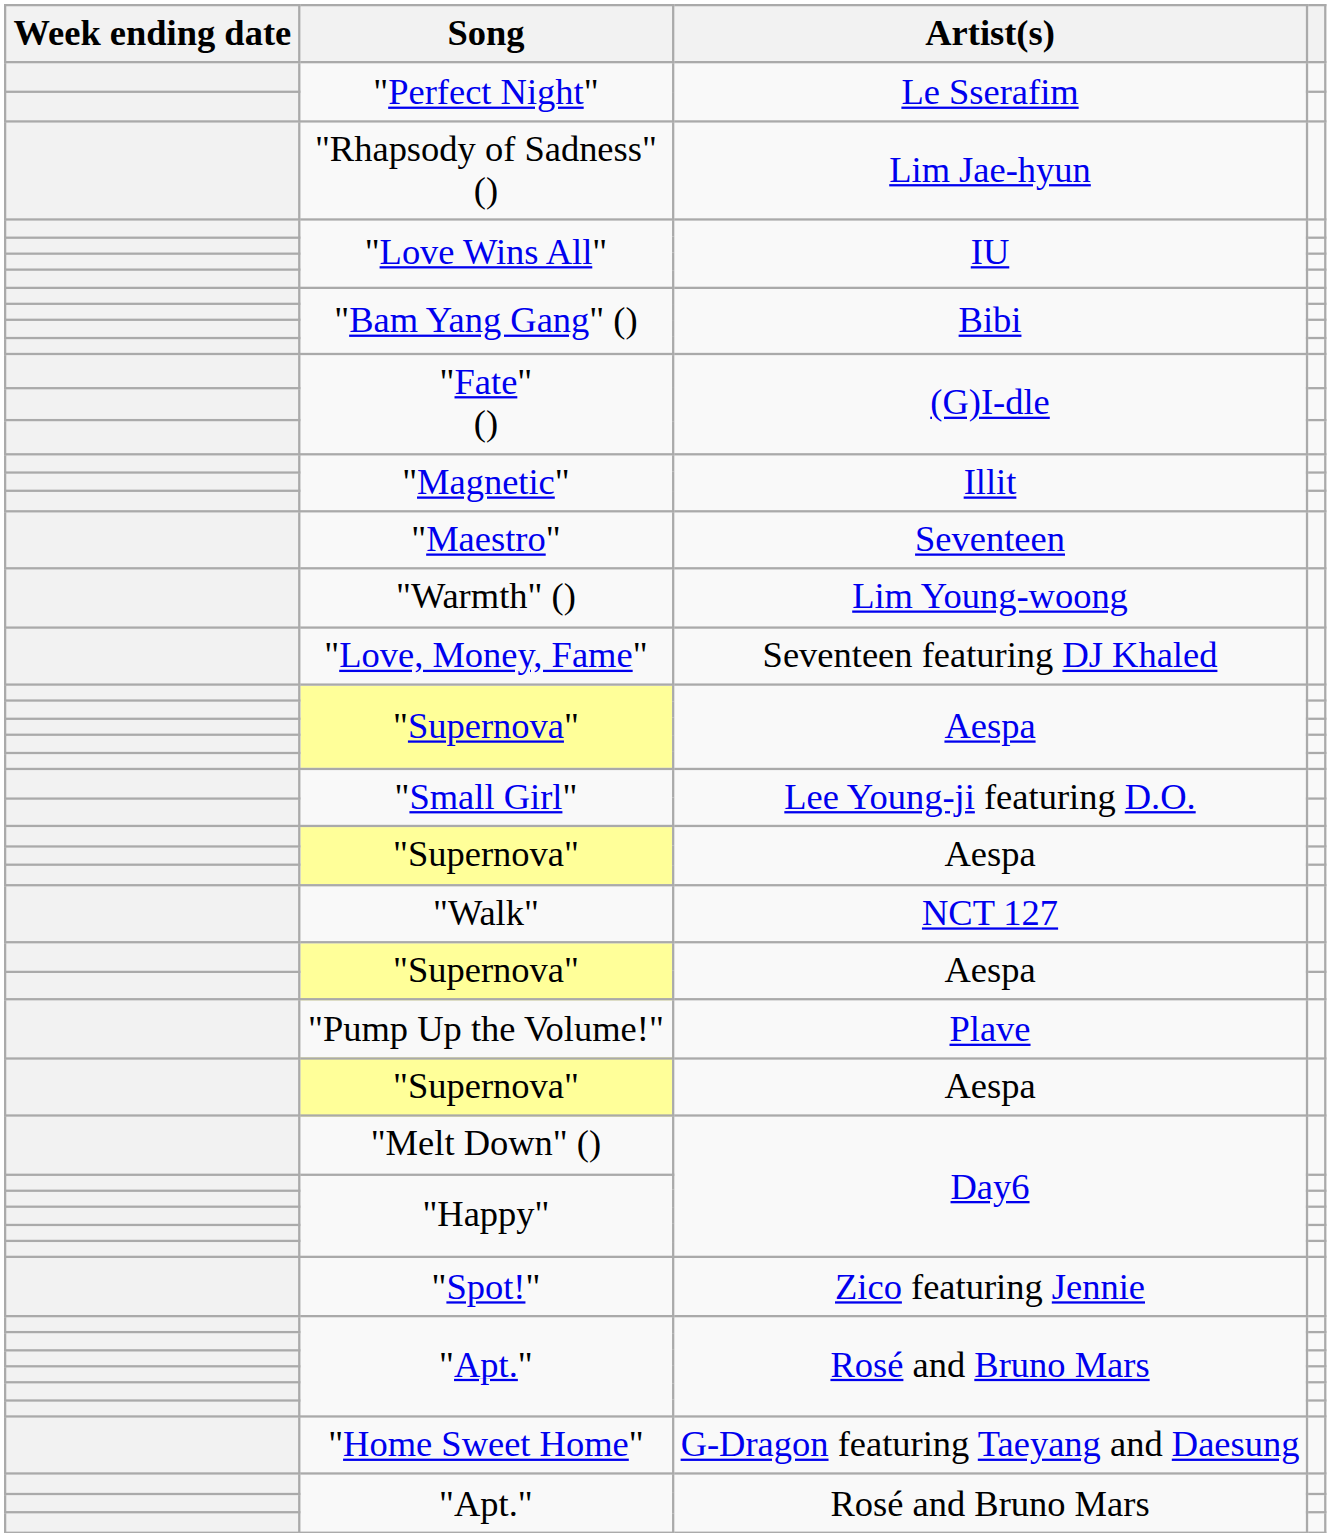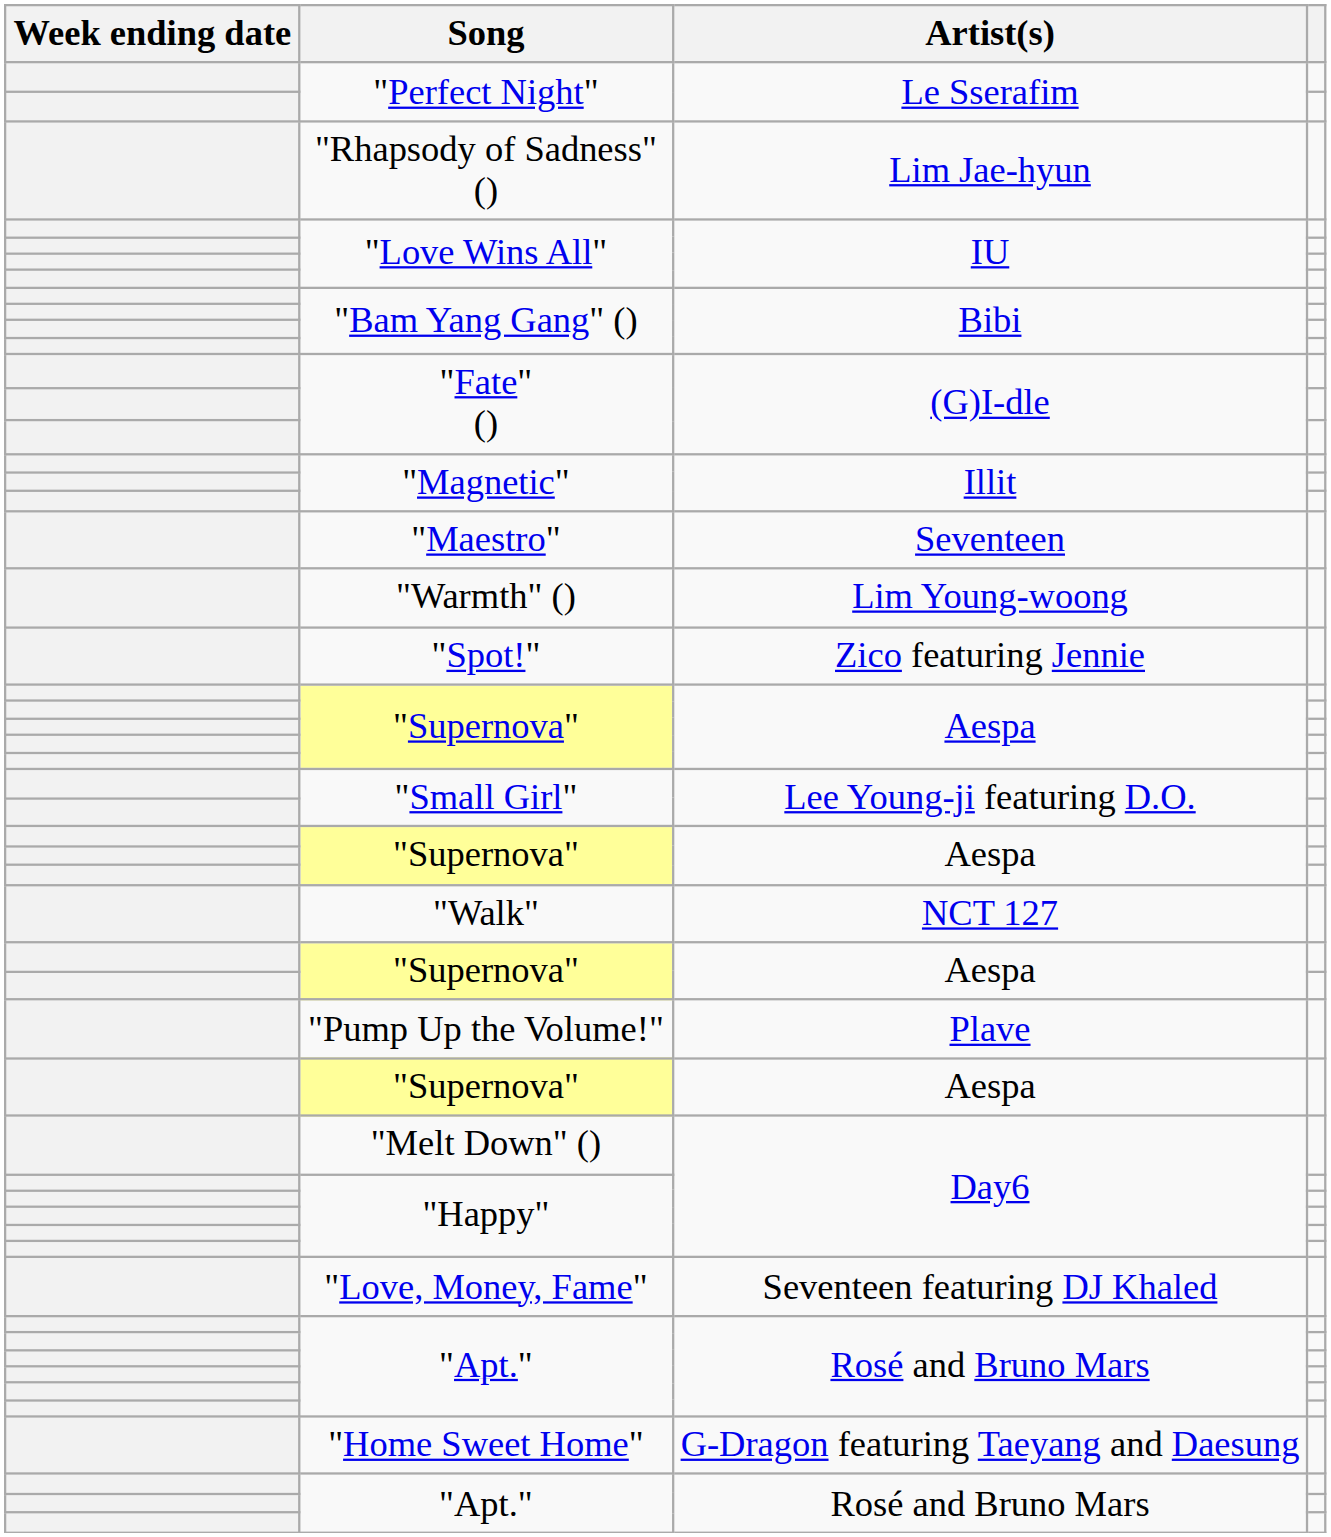 <table class="wikitable sortable plainrowheaders" style="text-align:center">
 <tr>
 <th scope="col">Week ending date</th>
 <th scope="col">Song</th>
 <th scope="col">Artist(s)</th>
 <th scope="col" class="unsortable"></th>
 </tr>
 <tr>
 <th scope="row"></th>
 <td rowspan="2">"<a href='#'>Perfect Night</a>"</td>
 <td rowspan="2"><a href='#'>Le Sserafim</a></td>
 <td></td>
 </tr>
 <tr>
 <th scope="row"></th>
 <td></td>
 </tr>
 <tr>
 <th scope="row"></th>
 <td>"Rhapsody of Sadness"<br> ()</td>
 <td><a href='#'>Lim Jae-hyun</a></td>
 <td></td>
 </tr>
 <tr>
 <th scope="row"></th>
 <td rowspan="4">"<a href='#'>Love Wins All</a>"</td>
 <td rowspan="4"><a href='#'>IU</a></td>
 <td></td>
 </tr>
 <tr>
 <th scope="row"></th>
 <td></td>
 </tr>
 <tr>
 <th scope="row"></th>
 <td></td>
 </tr>
 <tr>
 <th scope="row"></th>
 <td></td>
 </tr>
 <tr>
 <th scope="row"></th>
 <td rowspan="4">"<a href='#'>Bam Yang Gang</a>" ()</td>
 <td rowspan="4"><a href='#'>Bibi</a></td>
 <td></td>
 </tr>
 <tr>
 <th scope="row"></th>
 <td></td>
 </tr>
 <tr>
 <th scope="row"></th>
 <td></td>
 </tr>
 <tr>
 <th scope="row"></th>
 <td></td>
 </tr>
 <tr>
 <th scope="row"></th>
 <td rowspan="3">"<a href='#'>Fate</a>"<br> ()</td>
 <td rowspan="3"><a href='#'>(G)I-dle</a></td>
 <td></td>
 </tr>
 <tr>
 <th scope="row"></th>
 <td></td>
 </tr>
 <tr>
 <th scope="row"></th>
 <td></td>
 </tr>
 <tr>
 <th scope="row"></th>
 <td rowspan="3">"<a href='#'>Magnetic</a>"</td>
 <td rowspan="3"><a href='#'>Illit</a></td>
 <td></td>
 </tr>
 <tr>
 <th scope="row"></th>
 <td></td>
 </tr>
 <tr>
 <th scope="row"></th>
 <td></td>
 </tr>
 <tr>
 <th scope="row"></th>
 <td>"<a href='#'>Maestro</a>"</td>
 <td><a href='#'>Seventeen</a></td>
 <td></td>
 </tr>
 <tr>
 <th scope="row"></th>
 <td>"Warmth" ()</td>
 <td><a href='#'>Lim Young-woong</a></td>
 <td></td>
 </tr>
 <tr>
 <th scope="row"></th>
-<td>"<a href='#'>Love, Money, Fame</a>"</td>
-<td>Seventeen featuring <a href='#'>DJ Khaled</a></td>
+<td>"<a href='#'>Spot!</a>"</td>
+<td><a href='#'>Zico</a> featuring <a href='#'>Jennie</a></td>
 <td></td>
 </tr>
 <tr>
 <th scope="row"></th>
 <td bgcolor="#FFFF99" rowspan="5">"<a href='#'>Supernova</a>" </td>
 <td rowspan="5"><a href='#'>Aespa</a></td>
 <td></td>
 </tr>
 <tr>
 <th scope="row"></th>
 <td></td>
 </tr>
 <tr>
 <th scope="row"></th>
 <td></td>
 </tr>
 <tr>
 <th scope="row"></th>
 <td></td>
 </tr>
 <tr>
 <th scope="row"></th>
 <td></td>
 </tr>
 <tr>
 <th scope="row"></th>
 <td rowspan="2">"<a href='#'>Small Girl</a>"</td>
 <td rowspan="2"><a href='#'>Lee Young-ji</a> featuring <a href='#'>D.O.</a></td>
 <td></td>
 </tr>
 <tr>
 <th scope="row"></th>
 <td></td>
 </tr>
 <tr>
 <th scope="row"></th>
 <td bgcolor="#FFFF99" rowspan="3">"Supernova" </td>
 <td rowspan="3">Aespa</td>
 <td></td>
 </tr>
 <tr>
 <th scope="row"></th>
 <td></td>
 </tr>
 <tr>
 <th scope="row"></th>
 <td></td>
 </tr>
 <tr>
 <th scope="row"></th>
 <td>"Walk"</td>
 <td><a href='#'>NCT 127</a></td>
 <td></td>
 </tr>
 <tr>
 <th scope="row"></th>
 <td bgcolor="#FFFF99" rowspan="2">"Supernova" </td>
 <td rowspan="2">Aespa</td>
 <td></td>
 </tr>
 <tr>
 <th scope="row"></th>
 <td></td>
 </tr>
 <tr>
 <th scope="row"></th>
 <td>"Pump Up the Volume!"</td>
 <td><a href='#'>Plave</a></td>
 <td></td>
 </tr>
 <tr>
 <th scope="row"></th>
 <td bgcolor="#FFFF99">"Supernova" </td>
 <td>Aespa</td>
 <td></td>
 </tr>
 <tr>
 <th scope="row"></th>
 <td>"Melt Down" ()</td>
 <td rowspan="6"><a href='#'>Day6</a></td>
 <td></td>
 </tr>
 <tr>
 <th scope="row"></th>
 <td rowspan="5">"Happy"</td>
 <td></td>
 </tr>
 <tr>
 <th scope="row"></th>
 <td></td>
 </tr>
 <tr>
 <th scope="row"></th>
 <td></td>
 </tr>
 <tr>
 <th scope="row"></th>
 <td></td>
 </tr>
 <tr>
 <th scope="row"></th>
 <td></td>
 </tr>
 <tr>
 <th scope="row"></th>
-<td>"<a href='#'>Spot!</a>"</td>
-<td><a href='#'>Zico</a> featuring <a href='#'>Jennie</a></td>
+<td>"<a href='#'>Love, Money, Fame</a>"</td>
+<td>Seventeen featuring <a href='#'>DJ Khaled</a></td>
 <td></td>
 </tr>
 <tr>
 <th scope="row"></th>
 <td rowspan="6">"<a href='#'>Apt.</a>"</td>
 <td rowspan="6"><a href='#'>Rosé</a> and <a href='#'>Bruno Mars</a></td>
 <td></td>
 </tr>
 <tr>
 <th scope="row"></th>
 <td></td>
 </tr>
 <tr>
 <th scope="row"></th>
 <td></td>
 </tr>
 <tr>
 <th scope="row"></th>
 <td></td>
 </tr>
 <tr>
 <th scope="row"></th>
 <td></td>
 </tr>
 <tr>
 <th scope="row"></th>
 <td></td>
 </tr>
 <tr>
 <th scope="row"></th>
 <td>"<a href='#'>Home Sweet Home</a>"</td>
 <td><a href='#'>G-Dragon</a> featuring <a href='#'>Taeyang</a> and <a href='#'>Daesung</a></td>
 <td></td>
 </tr>
 <tr>
 <th scope="row"></th>
 <td rowspan="3">"Apt."</td>
 <td rowspan="3">Rosé and Bruno Mars</td>
 <td></td>
 </tr>
 <tr>
 <th scope="row"></th>
 <td></td>
 </tr>
 <tr>
 <th scope="row"></th>
 <td></td>
 </tr>
 </table>
